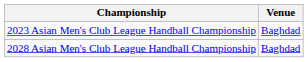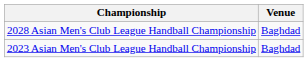 <table class="wikitable">
 <tr>
 <th>Championship</th>
 <th>Venue</th>
 </tr>
 <tr>
+<td><a href='#'>2028 Asian Men's Club League Handball Championship</a></td>
+<td><a href='#'>Baghdad</a></td>
+</tr>
+<tr>
 <td><a href='#'>2023 Asian Men's Club League Handball Championship</a></td>
 <td><a href='#'>Baghdad</a></td>
 </tr>
-<tr>
-<td><a href='#'>2028 Asian Men's Club League Handball Championship</a></td>
-<td><a href='#'>Baghdad</a></td>
-</tr>
 </table>
